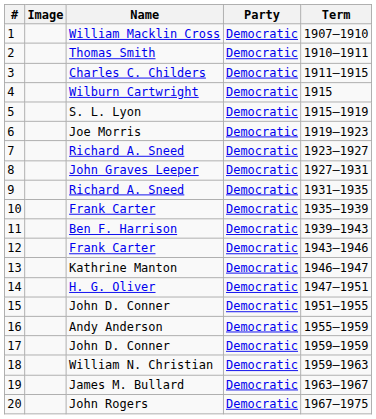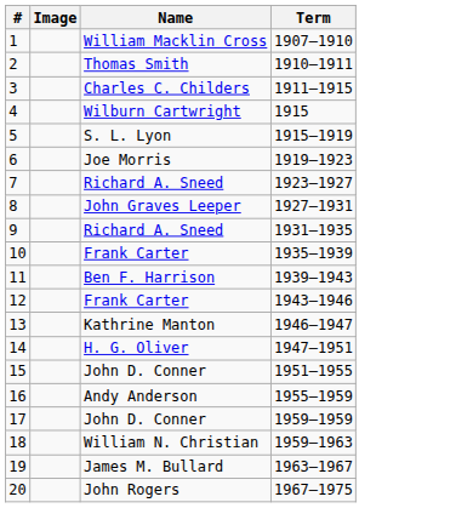 <table class="wikitable">
 <tr>
 <th>#</th>
 <th>Image</th>
 <th>Name</th>
-<th>Party</th>
 <th>Term</th>
 </tr>
 <tr>
 <td>1</td>
 <td></td>
 <td><a href='#'>William Macklin Cross</a></td>
-<td><a href='#'>Democratic</a></td>
 <td>1907–1910</td>
 </tr>
 <tr>
 <td>2</td>
 <td></td>
 <td><a href='#'>Thomas Smith</a></td>
-<td><a href='#'>Democratic</a></td>
 <td>1910–1911</td>
 </tr>
 <tr>
 <td>3</td>
 <td></td>
 <td><a href='#'>Charles C. Childers</a></td>
-<td><a href='#'>Democratic</a></td>
 <td>1911–1915</td>
 </tr>
 <tr>
 <td>4</td>
 <td></td>
 <td><a href='#'>Wilburn Cartwright</a></td>
-<td><a href='#'>Democratic</a></td>
 <td>1915</td>
 </tr>
 <tr>
 <td>5</td>
 <td></td>
 <td>S. L. Lyon</td>
-<td><a href='#'>Democratic</a></td>
 <td>1915–1919</td>
 </tr>
 <tr>
 <td>6</td>
 <td></td>
 <td>Joe Morris</td>
-<td><a href='#'>Democratic</a></td>
 <td>1919–1923</td>
 </tr>
 <tr>
 <td>7</td>
 <td></td>
 <td><a href='#'>Richard A. Sneed</a></td>
-<td><a href='#'>Democratic</a></td>
 <td>1923–1927</td>
 </tr>
 <tr>
 <td>8</td>
 <td></td>
 <td><a href='#'>John Graves Leeper</a></td>
-<td><a href='#'>Democratic</a></td>
 <td>1927–1931</td>
 </tr>
 <tr>
 <td>9</td>
 <td></td>
 <td><a href='#'>Richard A. Sneed</a></td>
-<td><a href='#'>Democratic</a></td>
 <td>1931–1935</td>
 </tr>
 <tr>
 <td>10</td>
 <td></td>
 <td><a href='#'>Frank Carter</a></td>
-<td><a href='#'>Democratic</a></td>
 <td>1935–1939</td>
 </tr>
 <tr>
 <td>11</td>
 <td></td>
 <td><a href='#'>Ben F. Harrison</a></td>
-<td><a href='#'>Democratic</a></td>
 <td>1939–1943</td>
 </tr>
 <tr>
 <td>12</td>
 <td></td>
 <td><a href='#'>Frank Carter</a></td>
-<td><a href='#'>Democratic</a></td>
 <td>1943–1946</td>
 </tr>
 <tr>
 <td>13</td>
 <td></td>
 <td>Kathrine Manton</td>
-<td><a href='#'>Democratic</a></td>
 <td>1946–1947</td>
 </tr>
 <tr>
 <td>14</td>
 <td></td>
 <td><a href='#'>H. G. Oliver</a></td>
-<td><a href='#'>Democratic</a></td>
 <td>1947–1951</td>
 </tr>
 <tr>
 <td>15</td>
 <td></td>
 <td>John D. Conner</td>
-<td><a href='#'>Democratic</a></td>
 <td>1951–1955</td>
 </tr>
 <tr>
 <td>16</td>
 <td></td>
 <td>Andy Anderson</td>
-<td><a href='#'>Democratic</a></td>
 <td>1955–1959</td>
 </tr>
 <tr>
 <td>17</td>
 <td></td>
 <td>John D. Conner</td>
-<td><a href='#'>Democratic</a></td>
 <td>1959–1959</td>
 </tr>
 <tr>
 <td>18</td>
 <td></td>
 <td>William N. Christian</td>
-<td><a href='#'>Democratic</a></td>
 <td>1959–1963</td>
 </tr>
 <tr>
 <td>19</td>
 <td></td>
 <td>James M. Bullard</td>
-<td><a href='#'>Democratic</a></td>
 <td>1963–1967</td>
 </tr>
 <tr>
 <td>20</td>
 <td></td>
 <td>John Rogers</td>
-<td><a href='#'>Democratic</a></td>
 <td>1967–1975</td>
 </tr>
 </table>
